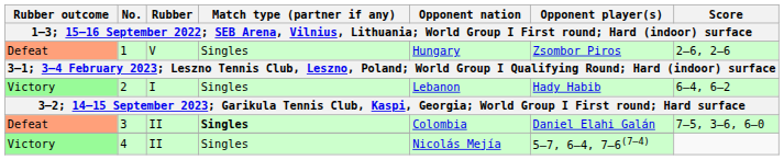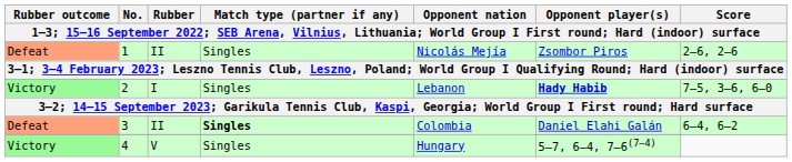 <table class=wikitable>
 <tr>
 <th>Rubber outcome</th>
 <th>No.</th>
 <th>Rubber</th>
 <th>Match type (partner if any)</th>
 <th>Opponent nation</th>
 <th>Opponent player(s)</th>
 <th>Score</th>
 </tr>
 <tr>
 <th colspan=7>1–3; <a href='#'>15–16 September 2022</a>; <a href='#'>SEB Arena</a>, <a href='#'>Vilnius</a>, Lithuania; World Group I First round; Hard (indoor) surface</th>
 </tr>
 <tr bgcolor=#CCFFCC>
 <td bgcolor=FFA07A>Defeat</td>
 <td>1</td>
-<td>V</td>
+<td>II</td>
 <td>Singles</td>
-<td> <a href='#'>Hungary</a></td>
+<td><a href='#'>Nicolás Mejía</a></td>
 <td><a href='#'>Zsombor Piros</a></td>
 <td>2–6, 2–6</td>
 </tr>
 <tr>
 <th colspan=7>3–1; <a href='#'>3–4 February 2023</a>; Leszno Tennis Club, <a href='#'>Leszno</a>, Poland; World Group I Qualifying Round; Hard (indoor) surface</th>
 </tr>
 <tr bgcolor=#CCFFCC>
 <td bgcolor=98FB98>Victory</td>
 <td>2</td>
 <td>I</td>
 <td>Singles</td>
 <td> <a href='#'>Lebanon</a></td>
-<td><a href='#'>Hady Habib</a></td>
-<td>6–4, 6–2</td>
+<td><strong><a href='#'>Hady Habib</a></strong></td>
+<td>7–5, 3–6, 6–0</td>
 </tr>
 <tr>
 <th colspan=7>3–2; <a href='#'>14–15 September 2023</a>; Garikula Tennis Club, <a href='#'>Kaspi</a>, Georgia; World Group I First round; Hard surface</th>
 </tr>
 <tr bgcolor=#CCFFCC>
 <td bgcolor=FFA07A>Defeat</td>
 <td>3</td>
 <td>II</td>
 <td><strong>Singles</strong></td>
 <td rowspan=2> <a href='#'>Colombia</a></td>
 <td><a href='#'>Daniel Elahi Galán</a></td>
-<td>7–5, 3–6, 6–0</td>
+<td>6–4, 6–2</td>
 </tr>
 <tr>
 </tr>
 <tr bgcolor=#CCFFCC>
 <td bgcolor=98FB98>Victory</td>
 <td>4</td>
-<td>II</td>
+<td>V</td>
 <td>Singles</td>
-<td><a href='#'>Nicolás Mejía</a></td>
+<td> <a href='#'>Hungary</a></td>
 <td>5–7, 6–4, 7–6<sup>(7–4)</sup></td>
 </tr>
 </table>
